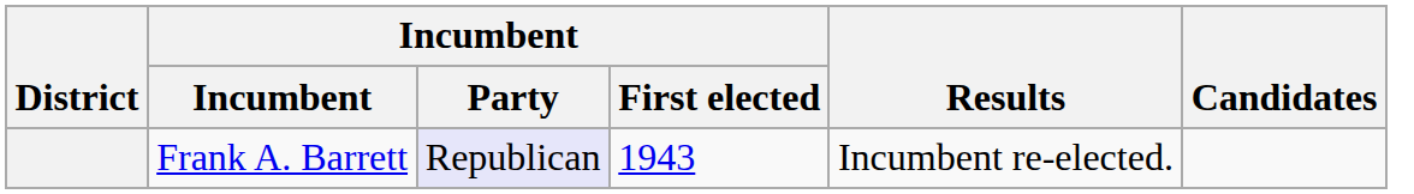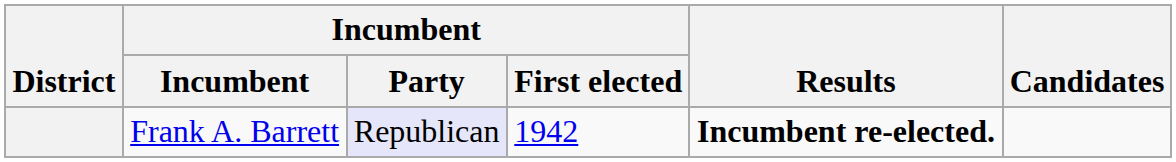 <table class=wikitable>
 <tr valign=bottom>
 <th rowspan=2>District</th>
 <th colspan=3>Incumbent</th>
 <th rowspan=2>Results</th>
 <th rowspan=2>Candidates</th>
 </tr>
 <tr>
 <th>Incumbent</th>
 <th>Party</th>
 <th>First elected</th>
 </tr>
 <tr>
 <th></th>
 <td><a href='#'>Frank A. Barrett</a></td>
 <td style="background: lavender;">Republican</td>
-<td><a href='#'>1943</a></td>
-<td>Incumbent re-elected.</td>
+<td><a href='#'>1942</a></td>
+<td><strong>Incumbent re-elected.</strong></td>
 <td nowrap></td>
 </tr>
 </table>
